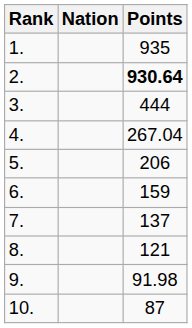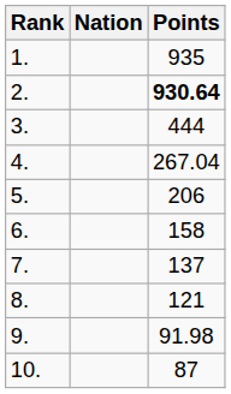 <table class="wikitable sortable">
 <tr>
 <th>Rank</th>
 <th>Nation</th>
 <th>Points</th>
 </tr>
 <tr>
 <td>1.</td>
 <td></td>
 <td align=center>935</td>
 </tr>
 <tr>
 <td>2.</td>
 <td></td>
 <td align=center><strong>930.64</strong></td>
 </tr>
 <tr>
 <td>3.</td>
 <td></td>
 <td align=center>444</td>
 </tr>
 <tr>
 <td>4.</td>
 <td></td>
 <td align=center>267.04</td>
 </tr>
 <tr>
 <td>5.</td>
 <td></td>
 <td align=center>206</td>
 </tr>
 <tr>
 <td>6.</td>
 <td></td>
-<td align=center>159</td>
+<td align=center>158</td>
 </tr>
 <tr>
 <td>7.</td>
 <td></td>
 <td align=center>137</td>
 </tr>
 <tr>
 <td>8.</td>
 <td></td>
 <td align=center>121</td>
 </tr>
 <tr>
 <td>9.</td>
 <td></td>
 <td align=center>91.98</td>
 </tr>
 <tr>
 <td>10.</td>
 <td></td>
 <td align=center>87</td>
 </tr>
 </table>
